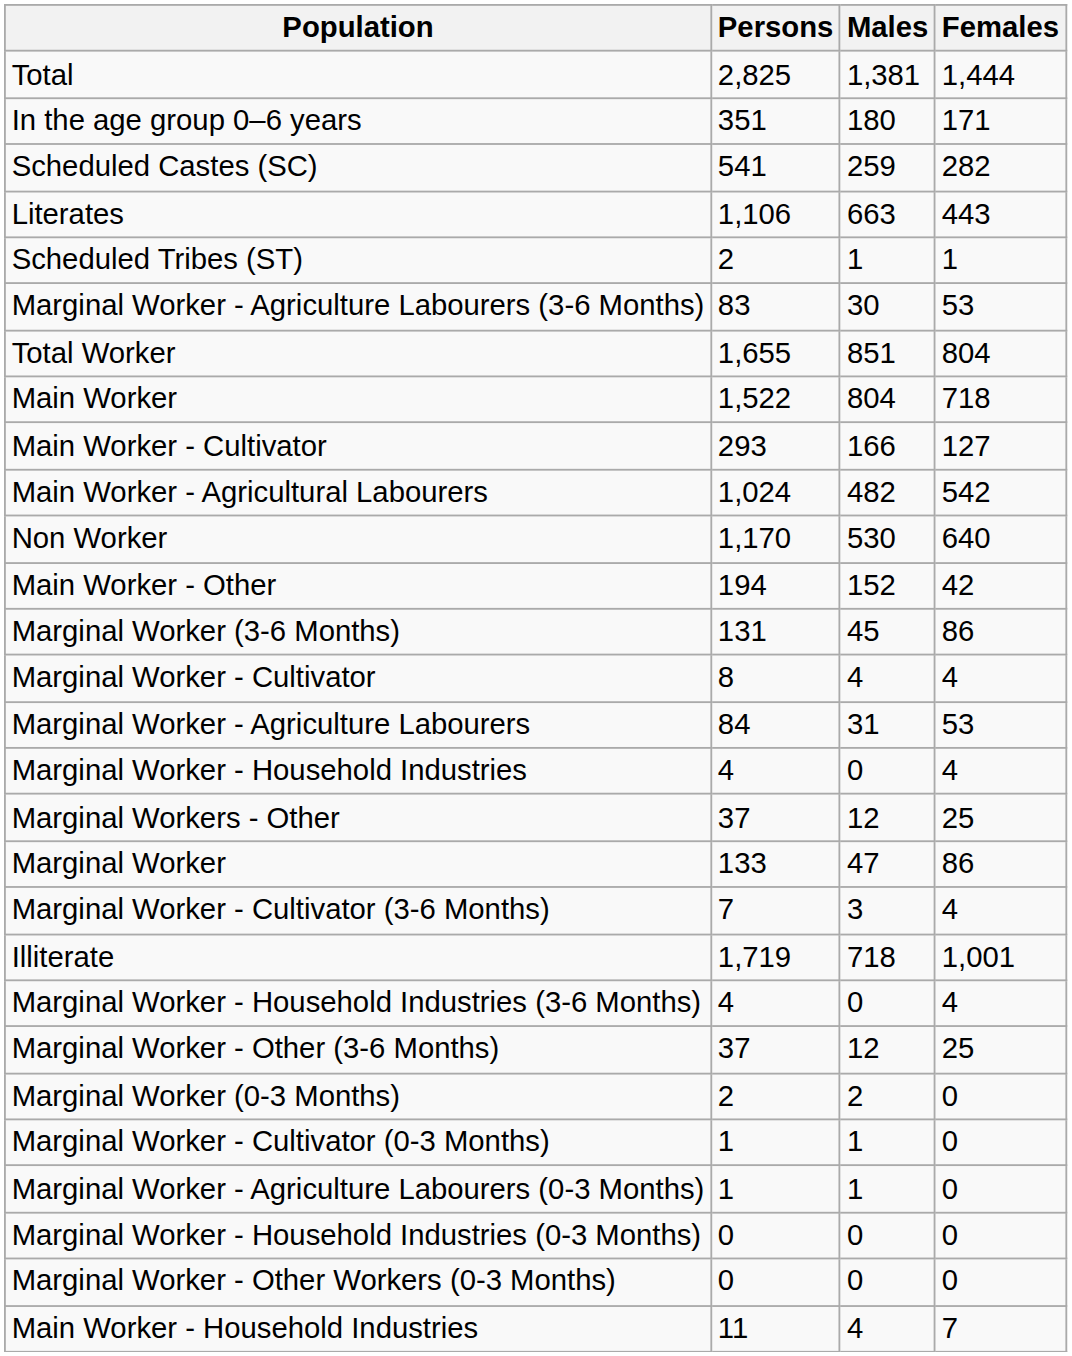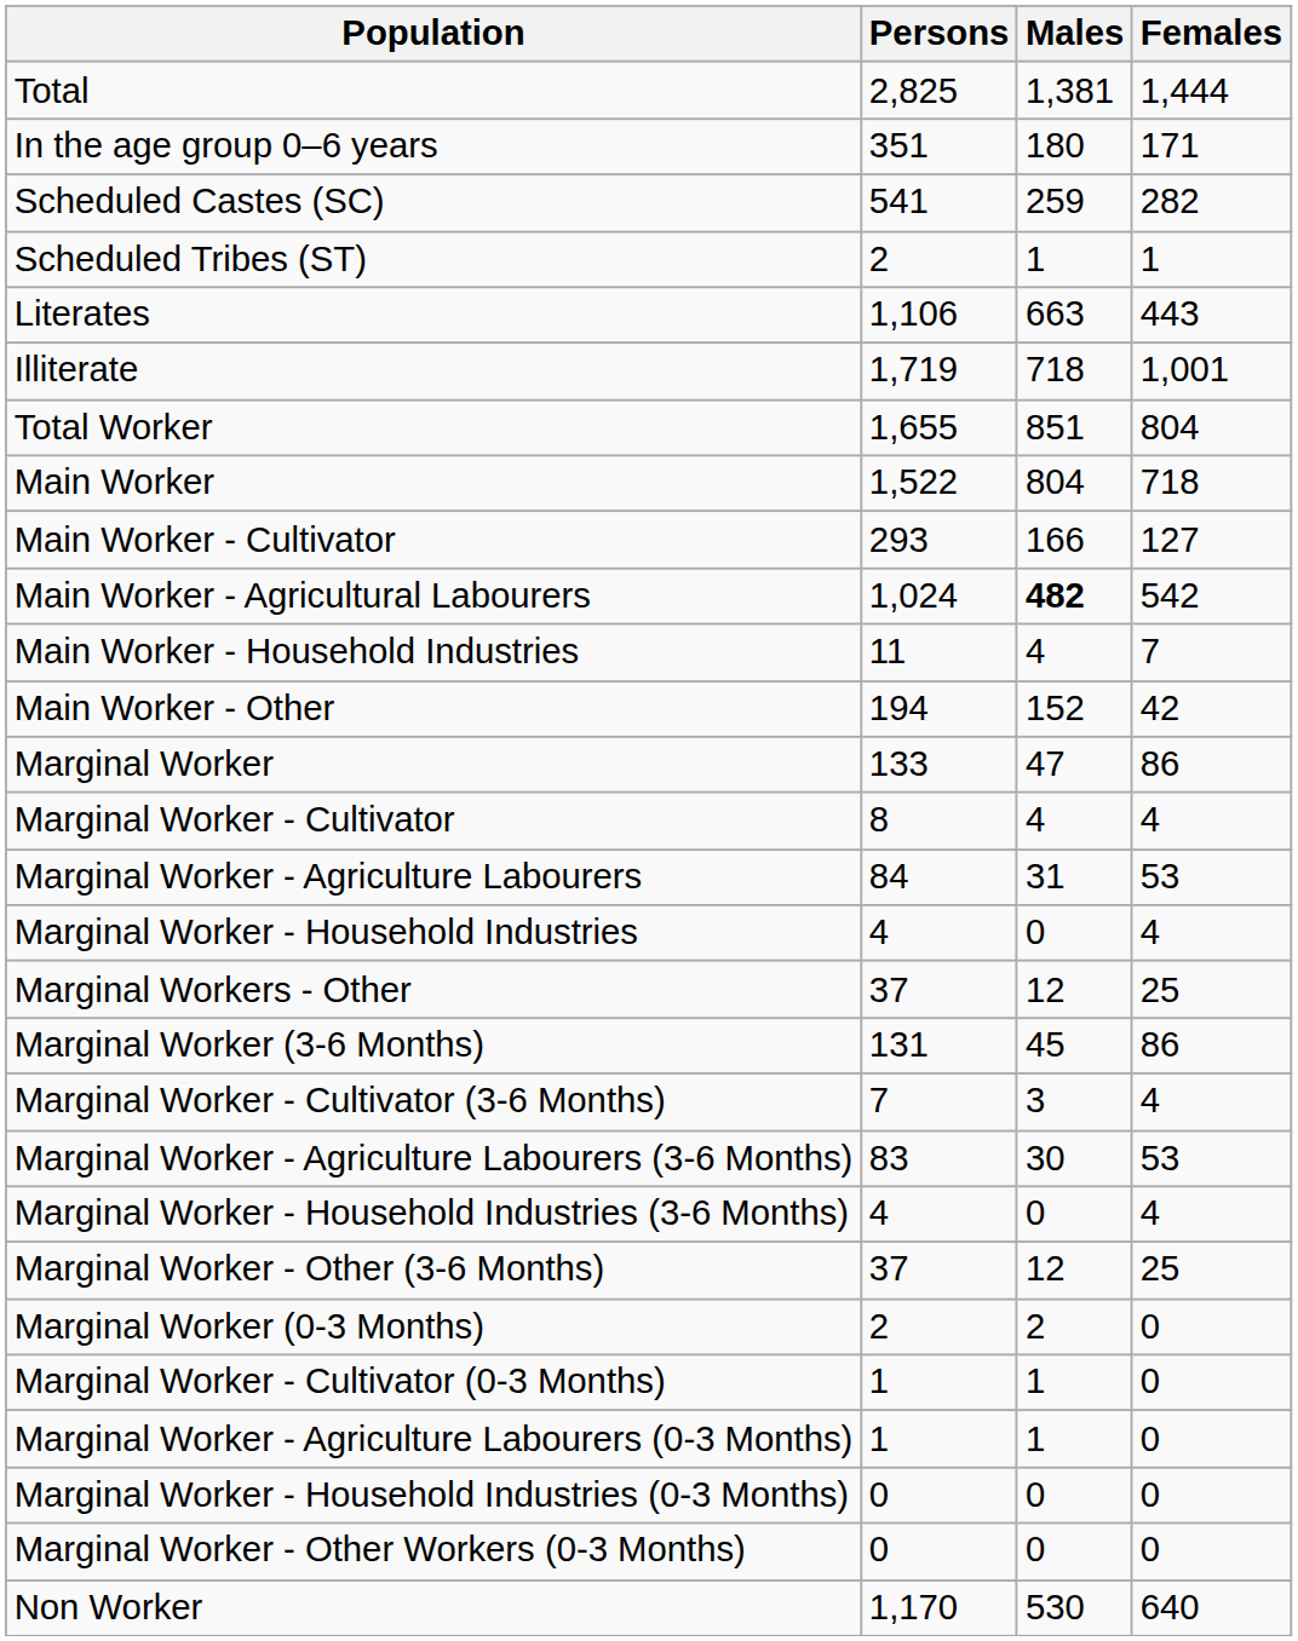 <table class="wikitable">
 <tr>
 <th>Population</th>
 <th>Persons</th>
 <th>Males</th>
 <th>Females</th>
 </tr>
 <tr>
 <td>Total</td>
 <td>2,825</td>
 <td>1,381</td>
 <td>1,444</td>
 </tr>
 <tr>
 <td>In the age group 0–6 years</td>
 <td>351</td>
 <td>180</td>
 <td>171</td>
 </tr>
 <tr>
 <td>Scheduled Castes (SC)</td>
 <td>541</td>
 <td>259</td>
 <td>282</td>
 </tr>
 <tr>
+<td>Scheduled Tribes (ST)</td>
+<td>2</td>
+<td>1</td>
+<td>1</td>
+</tr>
+<tr>
 <td>Literates</td>
 <td>1,106</td>
 <td>663</td>
 <td>443</td>
 </tr>
 <tr>
-<td>Scheduled Tribes (ST)</td>
-<td>2</td>
-<td>1</td>
-<td>1</td>
-</tr>
-<tr>
-<td>Marginal Worker - Agriculture Labourers (3-6 Months)</td>
-<td>83</td>
-<td>30</td>
-<td>53</td>
+<td>Illiterate</td>
+<td>1,719</td>
+<td>718</td>
+<td>1,001</td>
 </tr>
 <tr>
 <td>Total Worker</td>
 <td>1,655</td>
 <td>851</td>
 <td>804</td>
 </tr>
 <tr>
 <td>Main Worker</td>
 <td>1,522</td>
 <td>804</td>
 <td>718</td>
 </tr>
 <tr>
 <td>Main Worker - Cultivator</td>
 <td>293</td>
 <td>166</td>
 <td>127</td>
 </tr>
 <tr>
 <td>Main Worker - Agricultural Labourers</td>
 <td>1,024</td>
-<td>482</td>
+<td><strong>482</strong></td>
 <td>542</td>
 </tr>
 <tr>
-<td>Non Worker</td>
-<td>1,170</td>
-<td>530</td>
-<td>640</td>
+<td>Main Worker - Household Industries</td>
+<td>11</td>
+<td>4</td>
+<td>7</td>
 </tr>
 <tr>
 <td>Main Worker - Other</td>
 <td>194</td>
 <td>152</td>
 <td>42</td>
 </tr>
 <tr>
-<td>Marginal Worker (3-6 Months)</td>
-<td>131</td>
-<td>45</td>
+<td>Marginal Worker</td>
+<td>133</td>
+<td>47</td>
 <td>86</td>
 </tr>
 <tr>
 <td>Marginal Worker - Cultivator</td>
 <td>8</td>
 <td>4</td>
 <td>4</td>
 </tr>
 <tr>
 <td>Marginal Worker - Agriculture Labourers</td>
 <td>84</td>
 <td>31</td>
 <td>53</td>
 </tr>
 <tr>
 <td>Marginal Worker - Household Industries</td>
 <td>4</td>
 <td>0</td>
 <td>4</td>
 </tr>
 <tr>
 <td>Marginal Workers - Other</td>
 <td>37</td>
 <td>12</td>
 <td>25</td>
 </tr>
 <tr>
-<td>Marginal Worker</td>
-<td>133</td>
-<td>47</td>
+<td>Marginal Worker (3-6 Months)</td>
+<td>131</td>
+<td>45</td>
 <td>86</td>
 </tr>
 <tr>
 <td>Marginal Worker - Cultivator (3-6 Months)</td>
 <td>7</td>
 <td>3</td>
 <td>4</td>
 </tr>
 <tr>
-<td>Illiterate</td>
-<td>1,719</td>
-<td>718</td>
-<td>1,001</td>
+<td>Marginal Worker - Agriculture Labourers (3-6 Months)</td>
+<td>83</td>
+<td>30</td>
+<td>53</td>
 </tr>
 <tr>
 <td>Marginal Worker - Household Industries (3-6 Months)</td>
 <td>4</td>
 <td>0</td>
 <td>4</td>
 </tr>
 <tr>
 <td>Marginal Worker - Other (3-6 Months)</td>
 <td>37</td>
 <td>12</td>
 <td>25</td>
 </tr>
 <tr>
 <td>Marginal Worker (0-3 Months)</td>
 <td>2</td>
 <td>2</td>
 <td>0</td>
 </tr>
 <tr>
 <td>Marginal Worker - Cultivator (0-3 Months)</td>
 <td>1</td>
 <td>1</td>
 <td>0</td>
 </tr>
 <tr>
 <td>Marginal Worker - Agriculture Labourers (0-3 Months)</td>
 <td>1</td>
 <td>1</td>
 <td>0</td>
 </tr>
 <tr>
 <td>Marginal Worker - Household Industries (0-3 Months)</td>
 <td>0</td>
 <td>0</td>
 <td>0</td>
 </tr>
 <tr>
 <td>Marginal Worker - Other Workers (0-3 Months)</td>
 <td>0</td>
 <td>0</td>
 <td>0</td>
 </tr>
 <tr>
-<td>Main Worker - Household Industries</td>
-<td>11</td>
-<td>4</td>
-<td>7</td>
+<td>Non Worker</td>
+<td>1,170</td>
+<td>530</td>
+<td>640</td>
 </tr>
 </table>
